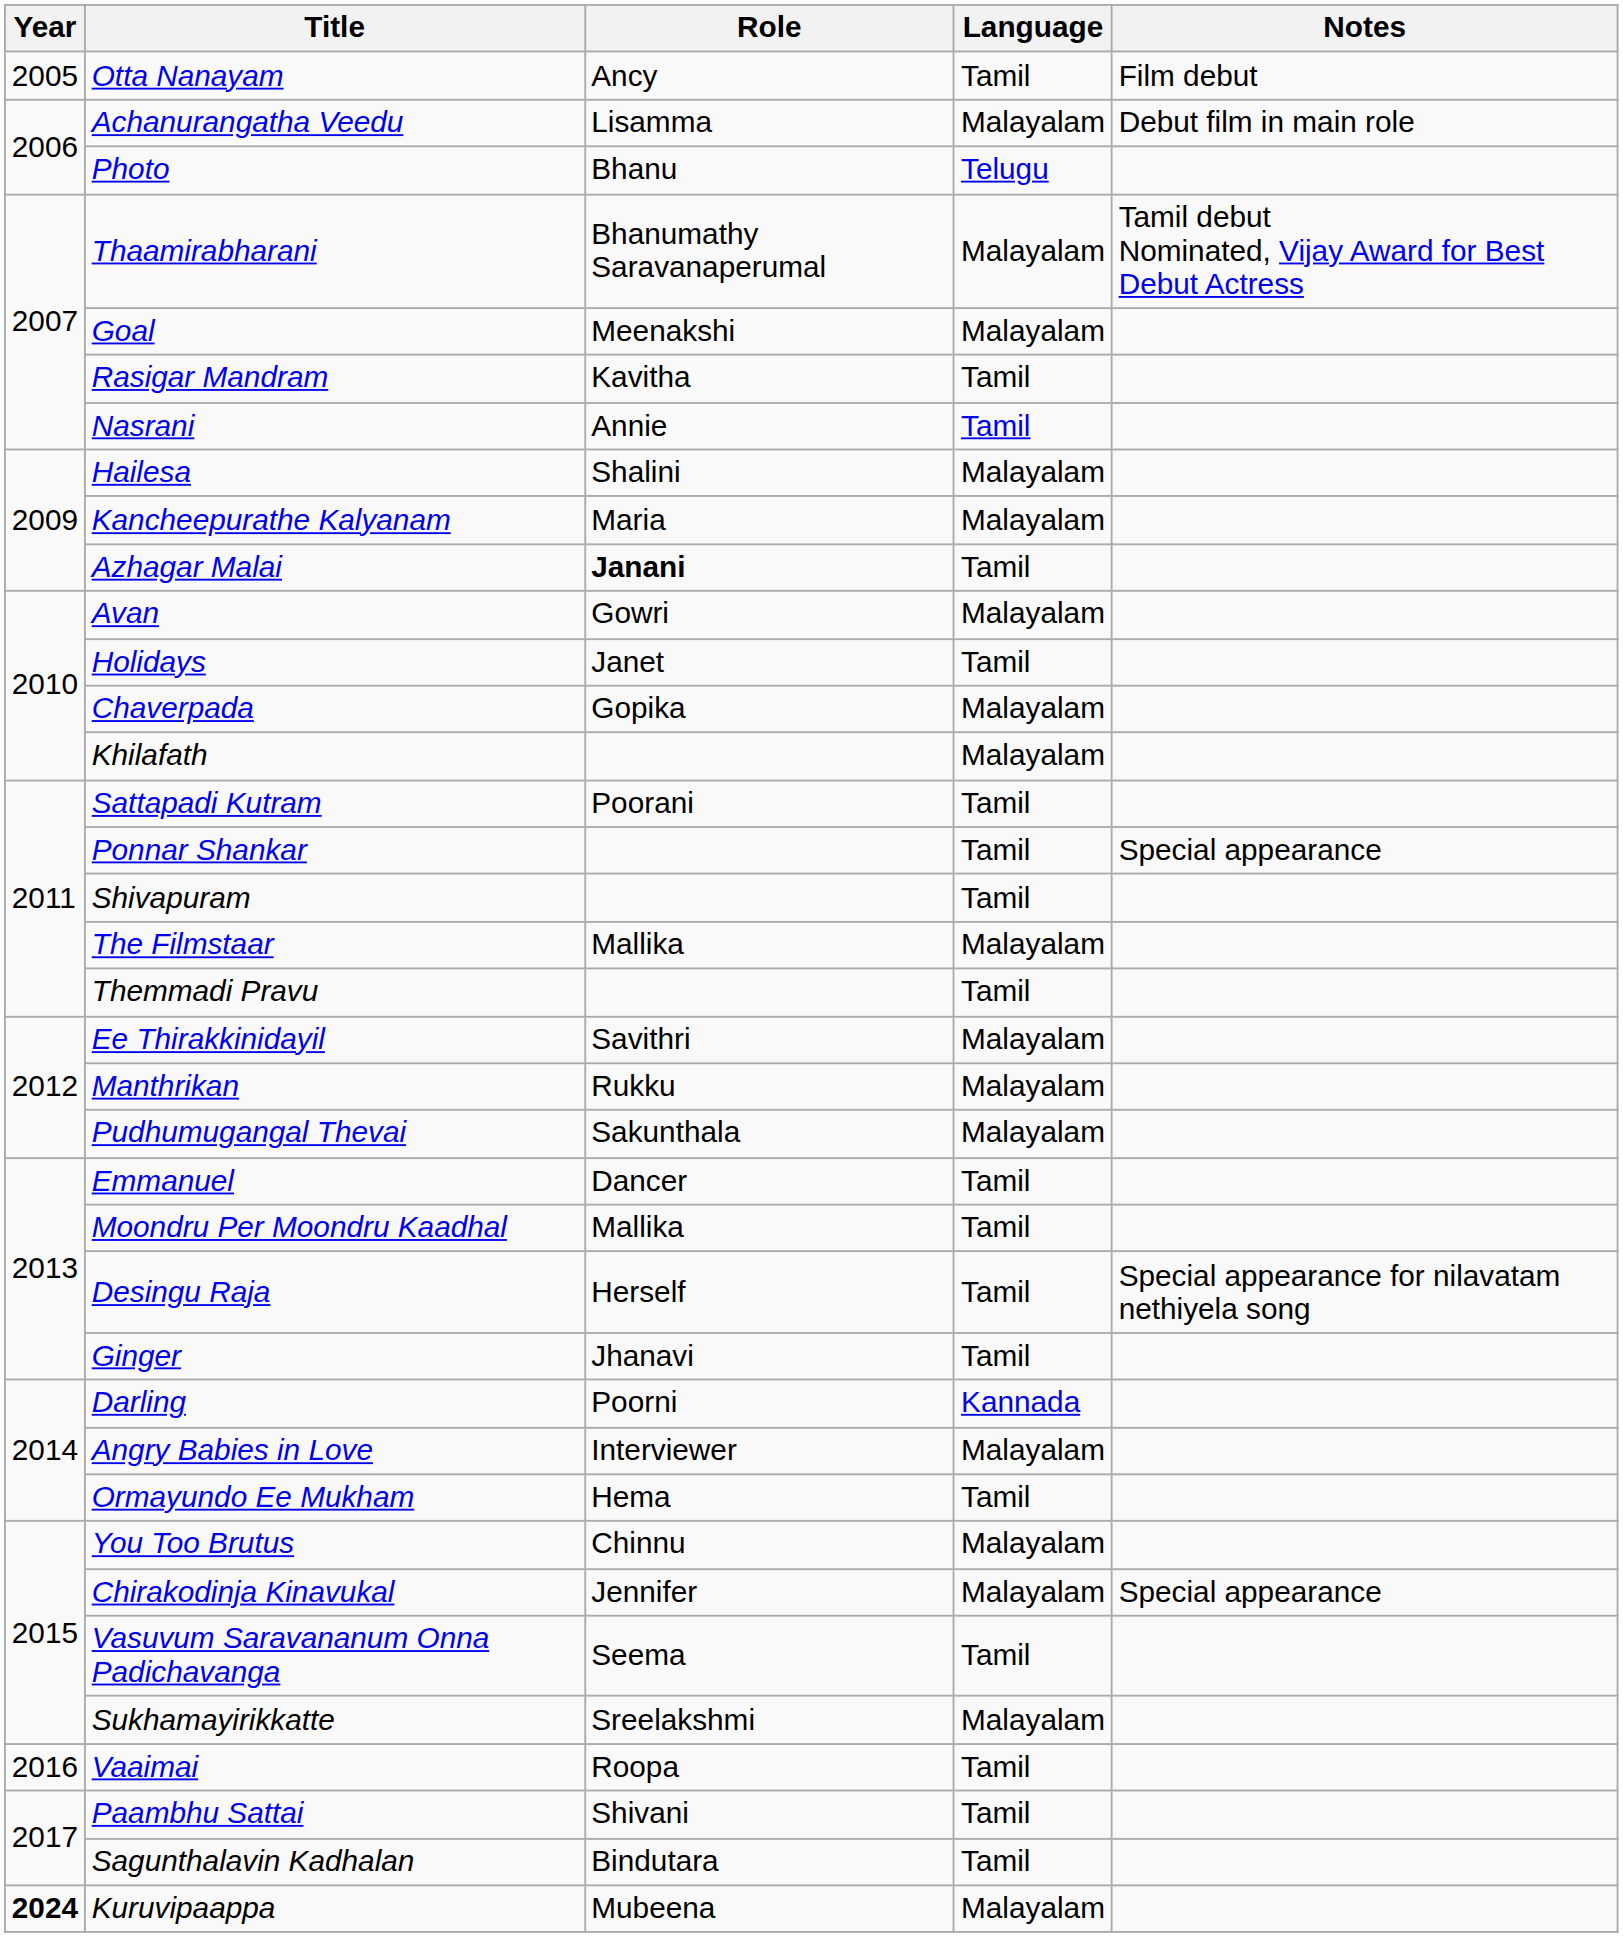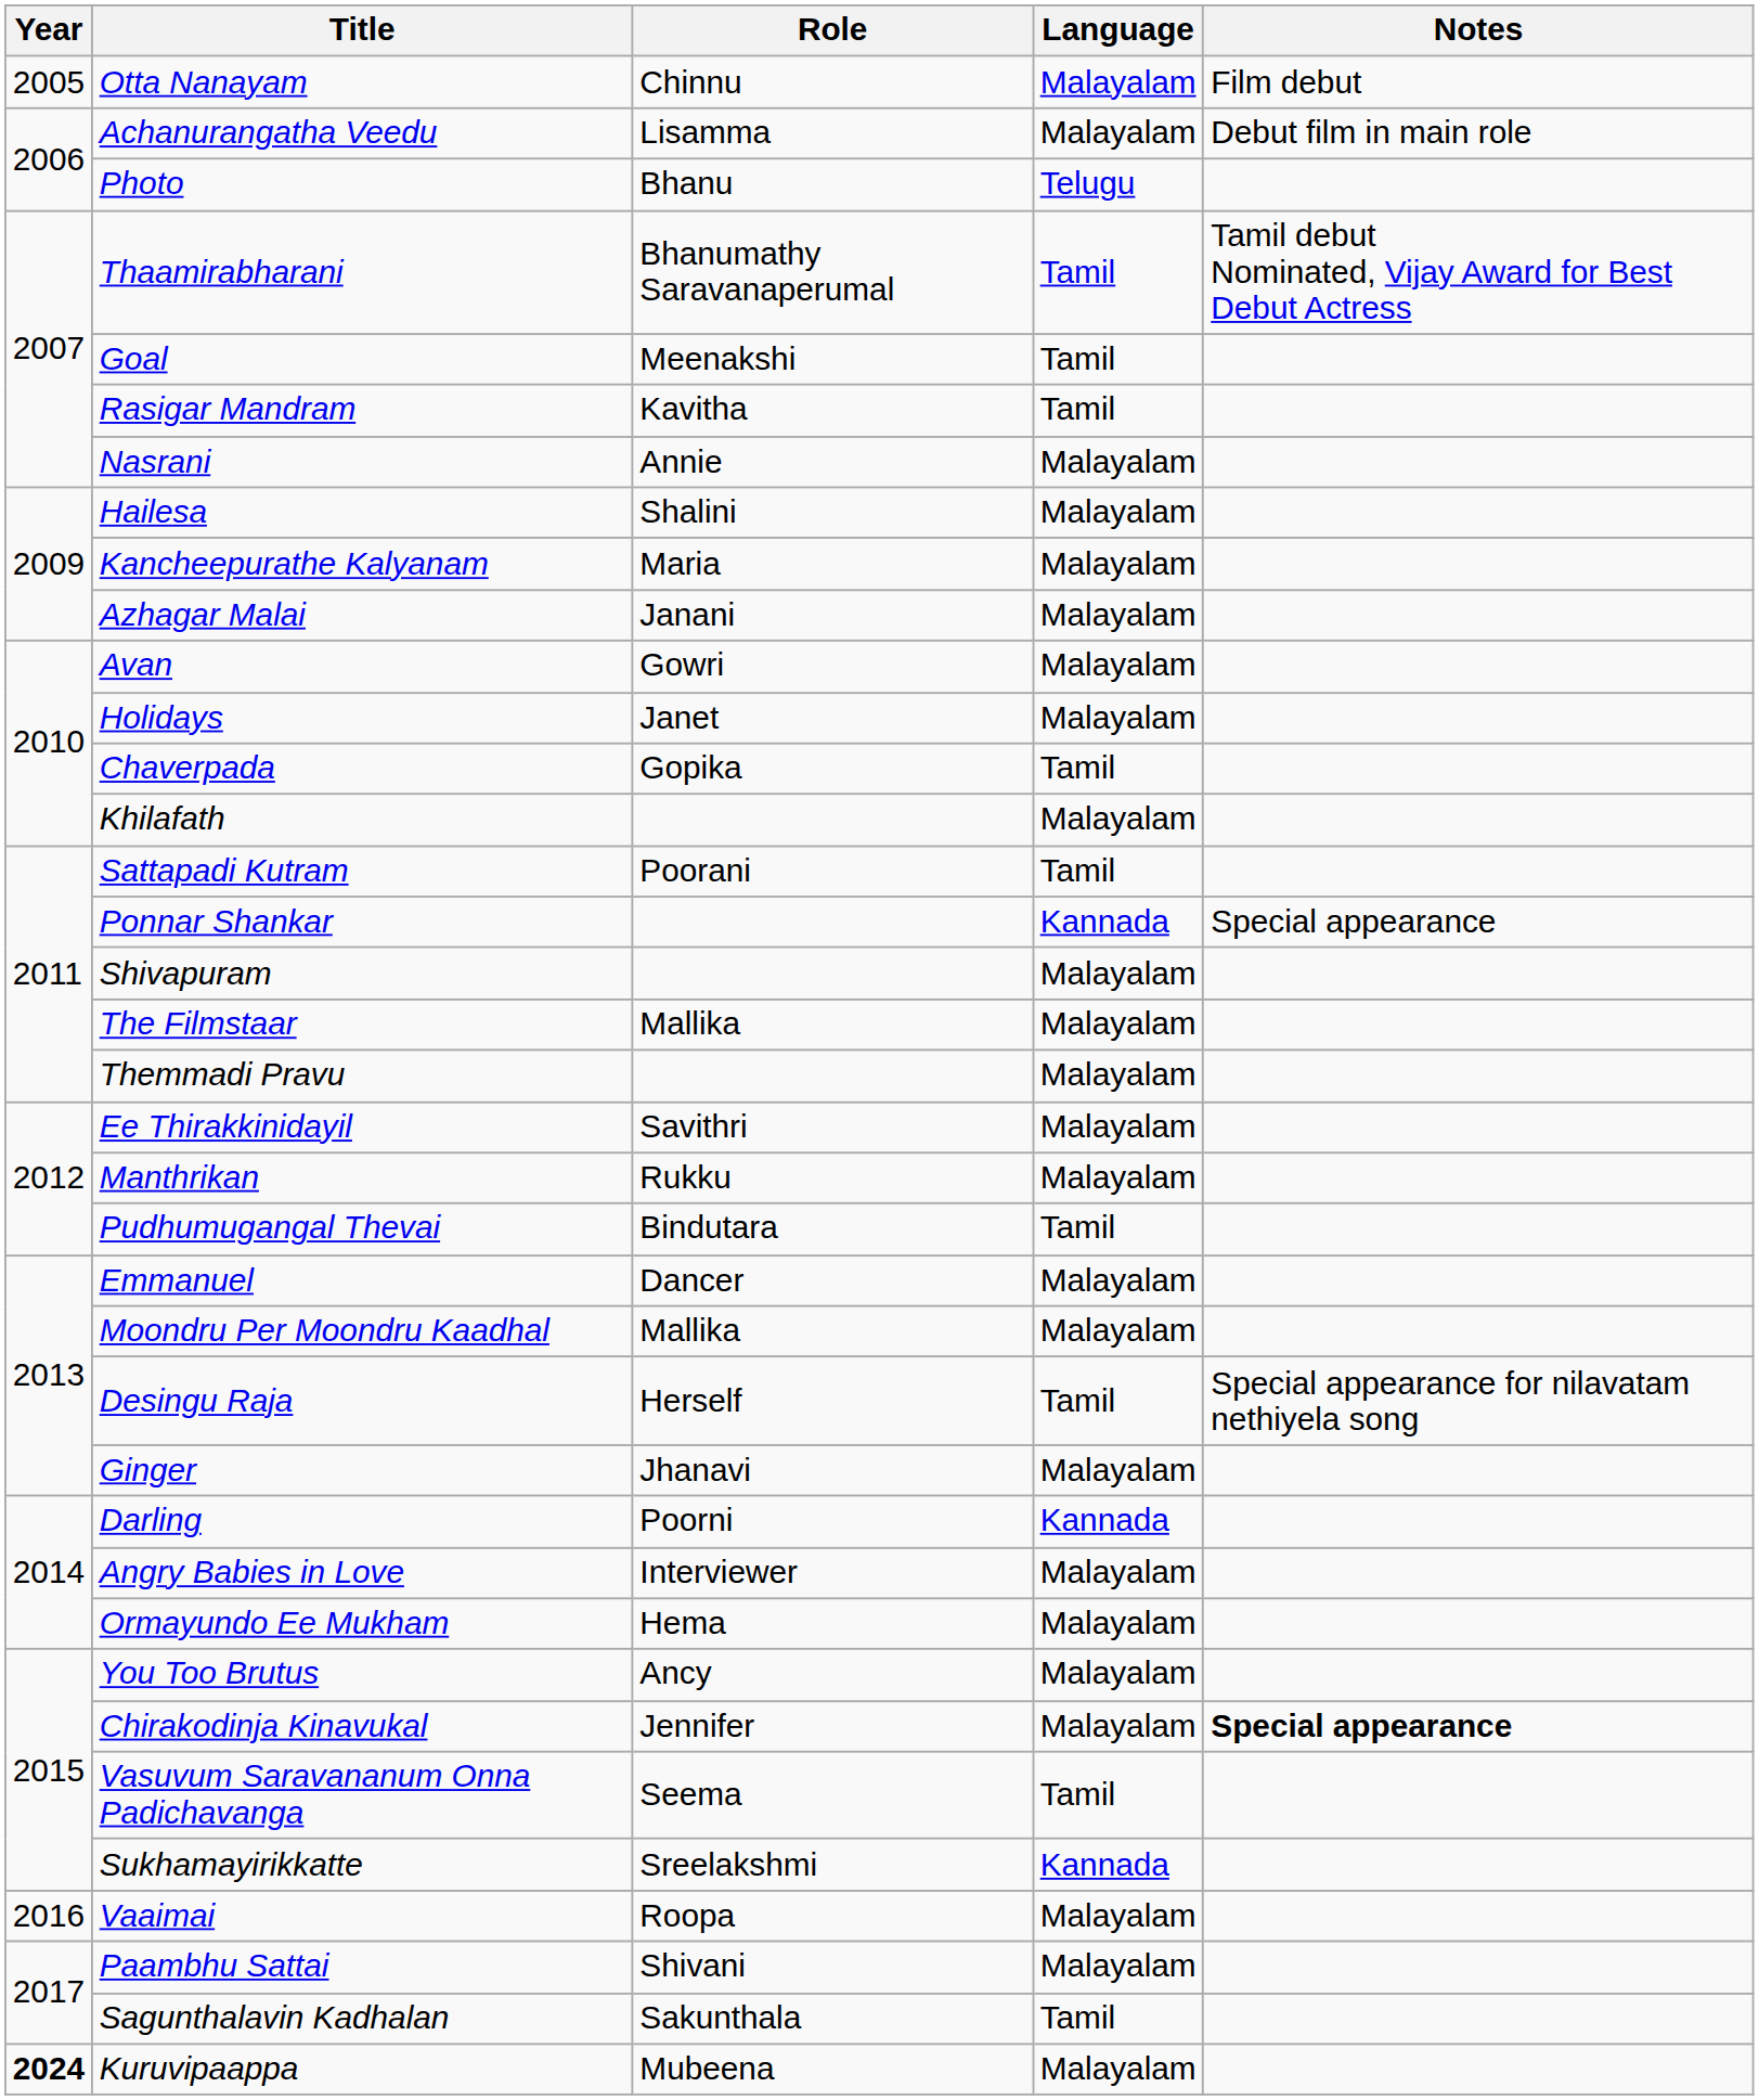 <table class="wikitable sortable">
 <tr>
 <th scope="col">Year</th>
 <th scope="col">Title</th>
 <th scope="col">Role</th>
 <th scope="col">Language</th>
 <th class="unsortable" scope="col">Notes</th>
 </tr>
 <tr>
 <td>2005</td>
 <td><em><a href='#'>Otta Nanayam</a></em></td>
-<td>Ancy</td>
-<td>Tamil</td>
+<td>Chinnu</td>
+<td><a href='#'>Malayalam</a></td>
 <td>Film debut</td>
 </tr>
 <tr>
 <td rowspan="2">2006</td>
 <td><em><a href='#'>Achanurangatha Veedu</a></em></td>
 <td>Lisamma</td>
 <td>Malayalam</td>
 <td>Debut film in main role</td>
 </tr>
 <tr>
 <td><em><a href='#'>Photo</a></em></td>
 <td>Bhanu</td>
 <td><a href='#'>Telugu</a></td>
 <td></td>
 </tr>
 <tr>
 <td rowspan="4">2007</td>
 <td><em><a href='#'>Thaamirabharani</a></em></td>
 <td>Bhanumathy Saravanaperumal</td>
-<td>Malayalam</td>
+<td><a href='#'>Tamil</a></td>
 <td>Tamil debut<br>Nominated, <a href='#'>Vijay Award for Best Debut Actress</a></td>
 </tr>
 <tr>
 <td><em><a href='#'>Goal</a></em></td>
 <td>Meenakshi</td>
-<td>Malayalam</td>
+<td>Tamil</td>
 <td></td>
 </tr>
 <tr>
 <td><em><a href='#'>Rasigar Mandram</a></em></td>
 <td>Kavitha</td>
 <td>Tamil</td>
 <td></td>
 </tr>
 <tr>
 <td><em><a href='#'>Nasrani</a></em></td>
 <td>Annie</td>
-<td><a href='#'>Tamil</a></td>
+<td>Malayalam</td>
 <td></td>
 </tr>
 <tr>
 <td rowspan="3">2009</td>
 <td><em><a href='#'>Hailesa</a></em></td>
 <td>Shalini</td>
 <td>Malayalam</td>
 <td></td>
 </tr>
 <tr>
 <td><em><a href='#'>Kancheepurathe Kalyanam</a></em></td>
 <td>Maria</td>
 <td>Malayalam</td>
 <td></td>
 </tr>
 <tr>
 <td><em><a href='#'>Azhagar Malai</a></em></td>
-<td><strong>Janani</strong></td>
-<td>Tamil</td>
+<td>Janani</td>
+<td>Malayalam</td>
 <td></td>
 </tr>
 <tr>
 <td rowspan="4">2010</td>
 <td><em><a href='#'>Avan</a></em></td>
 <td>Gowri</td>
 <td>Malayalam</td>
 <td></td>
 </tr>
 <tr>
 <td><em><a href='#'>Holidays</a></em></td>
 <td>Janet</td>
-<td>Tamil</td>
+<td>Malayalam</td>
 <td></td>
 </tr>
 <tr>
 <td><em><a href='#'>Chaverpada</a></em></td>
 <td>Gopika</td>
-<td>Malayalam</td>
+<td>Tamil</td>
 <td></td>
 </tr>
 <tr>
 <td><em>Khilafath</em></td>
 <td></td>
 <td>Malayalam</td>
 <td></td>
 </tr>
 <tr>
 <td rowspan="5">2011</td>
 <td><em><a href='#'>Sattapadi Kutram</a></em></td>
 <td>Poorani</td>
 <td>Tamil</td>
 <td></td>
 </tr>
 <tr>
 <td><em><a href='#'>Ponnar Shankar</a></em></td>
 <td></td>
-<td>Tamil</td>
+<td><a href='#'>Kannada</a></td>
 <td>Special appearance</td>
 </tr>
 <tr>
 <td><em>Shivapuram</em></td>
 <td></td>
-<td>Tamil</td>
+<td>Malayalam</td>
 <td></td>
 </tr>
 <tr>
 <td><em><a href='#'>The Filmstaar</a></em></td>
 <td>Mallika</td>
 <td>Malayalam</td>
 <td></td>
 </tr>
 <tr>
 <td><em>Themmadi Pravu</em></td>
 <td></td>
-<td>Tamil</td>
+<td>Malayalam</td>
 <td></td>
 </tr>
 <tr>
 <td rowspan="3">2012</td>
 <td><em><a href='#'>Ee Thirakkinidayil</a></em></td>
 <td>Savithri</td>
 <td>Malayalam</td>
 <td></td>
 </tr>
 <tr>
 <td><em><a href='#'>Manthrikan</a></em></td>
 <td>Rukku</td>
 <td>Malayalam</td>
 <td></td>
 </tr>
 <tr>
 <td><em><a href='#'>Pudhumugangal Thevai</a></em></td>
-<td>Sakunthala</td>
-<td>Malayalam</td>
+<td>Bindutara</td>
+<td>Tamil</td>
 <td></td>
 </tr>
 <tr>
 <td rowspan="4">2013</td>
 <td><em><a href='#'>Emmanuel</a></em></td>
 <td>Dancer</td>
-<td>Tamil</td>
+<td>Malayalam</td>
 <td></td>
 </tr>
 <tr>
 <td><em><a href='#'>Moondru Per Moondru Kaadhal</a></em></td>
 <td>Mallika</td>
-<td>Tamil</td>
+<td>Malayalam</td>
 <td></td>
 </tr>
 <tr>
 <td><em><a href='#'>Desingu Raja</a></em></td>
 <td>Herself</td>
 <td>Tamil</td>
 <td>Special appearance for nilavatam nethiyela song</td>
 </tr>
 <tr>
 <td><em><a href='#'>Ginger</a></em></td>
 <td>Jhanavi</td>
-<td>Tamil</td>
+<td>Malayalam</td>
 <td></td>
 </tr>
 <tr>
 <td rowspan="3">2014</td>
 <td><em><a href='#'>Darling</a></em></td>
 <td>Poorni</td>
 <td><a href='#'>Kannada</a></td>
 <td></td>
 </tr>
 <tr>
 <td><em><a href='#'>Angry Babies in Love</a></em></td>
 <td>Interviewer</td>
 <td>Malayalam</td>
 <td></td>
 </tr>
 <tr>
 <td><em><a href='#'>Ormayundo Ee Mukham</a></em></td>
 <td>Hema</td>
-<td>Tamil</td>
+<td>Malayalam</td>
 <td></td>
 </tr>
 <tr>
 <td rowspan="4">2015</td>
 <td><em><a href='#'>You Too Brutus</a></em></td>
-<td>Chinnu</td>
+<td>Ancy</td>
 <td>Malayalam</td>
 <td></td>
 </tr>
 <tr>
 <td><em><a href='#'>Chirakodinja Kinavukal</a></em></td>
 <td>Jennifer</td>
 <td>Malayalam</td>
-<td>Special appearance</td>
+<td><strong>Special appearance</strong></td>
 </tr>
 <tr>
 <td><em><a href='#'>Vasuvum Saravananum Onna Padichavanga</a></em></td>
 <td>Seema</td>
 <td>Tamil</td>
 <td></td>
 </tr>
 <tr>
 <td><em>Sukhamayirikkatte</em></td>
 <td>Sreelakshmi</td>
-<td>Malayalam</td>
+<td><a href='#'>Kannada</a></td>
 <td></td>
 </tr>
 <tr>
 <td>2016</td>
 <td><em><a href='#'>Vaaimai</a></em></td>
 <td>Roopa</td>
-<td>Tamil</td>
+<td>Malayalam</td>
 <td></td>
 </tr>
 <tr>
 <td rowspan="2">2017</td>
 <td><em><a href='#'>Paambhu Sattai</a></em></td>
 <td>Shivani</td>
-<td>Tamil</td>
+<td>Malayalam</td>
 <td></td>
 </tr>
 <tr>
 <td><em>Sagunthalavin Kadhalan</em></td>
-<td>Bindutara</td>
+<td>Sakunthala</td>
 <td>Tamil</td>
 <td></td>
 </tr>
 <tr>
 <td><strong>2024</strong></td>
 <td><em>Kuruvipaappa</em></td>
 <td>Mubeena</td>
 <td>Malayalam</td>
 <td><br></td>
 </tr>
 </table>
